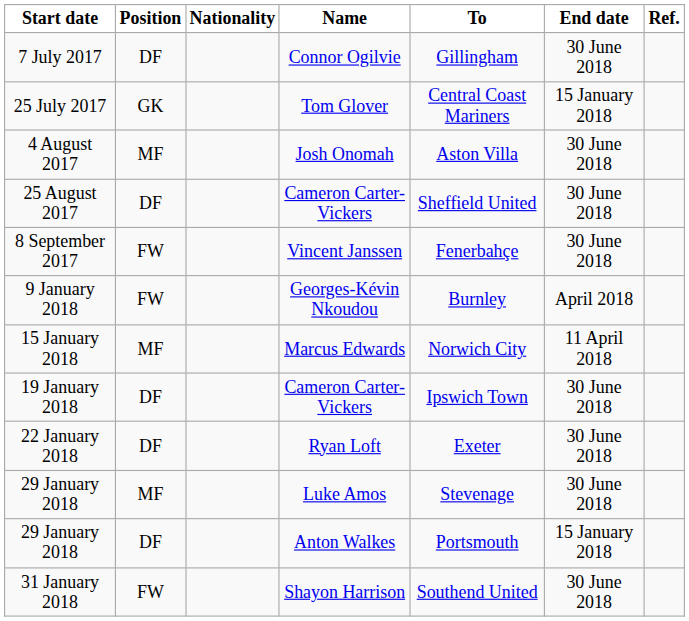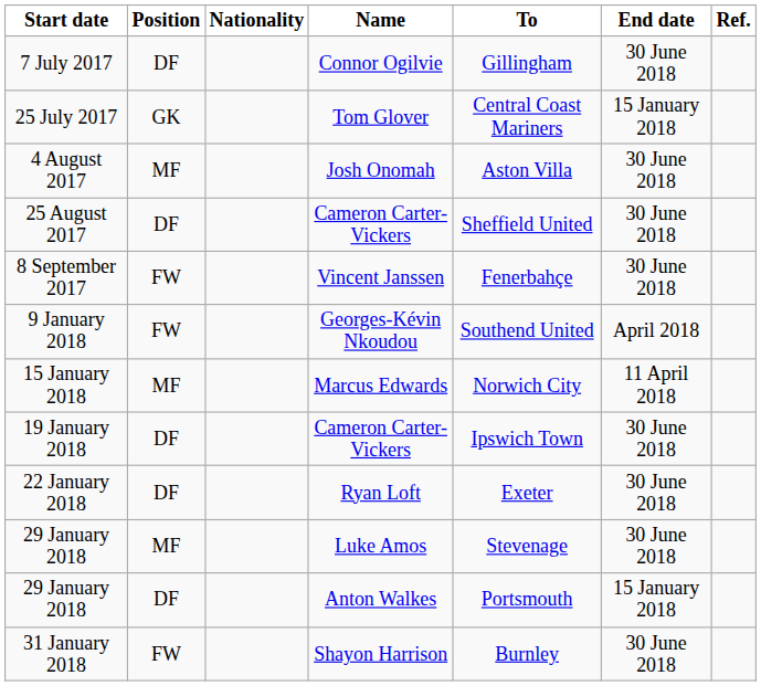 <table class="wikitable" style="text-align:center">
 <tr>
 <th style="background:#FFFFFF; color:#000000; width:120px;">Start date</th>
 <th style="background:#FFFFFF; color:#000000; width:50px;">Position</th>
 <th style="background:#FFFFFF; color:#000000; width:50px;">Nationality</th>
 <th style="background:#FFFFFF; color:#000000; width:170px;">Name</th>
 <th style="background:#FFFFFF; color:#000000; width:160px;">To</th>
 <th style="background:#FFFFFF; color:#000000; width:120px;">End date</th>
 <th style="background:#FFFFFF; color:#000000; width:30px;">Ref.</th>
 </tr>
 <tr>
 <td>7 July 2017</td>
 <td>DF</td>
 <td></td>
 <td><a href='#'>Connor Ogilvie</a></td>
 <td><a href='#'>Gillingham</a></td>
 <td>30 June 2018</td>
 <td></td>
 </tr>
 <tr>
 <td>25 July 2017</td>
 <td>GK</td>
 <td></td>
 <td><a href='#'>Tom Glover</a></td>
 <td><a href='#'>Central Coast Mariners</a></td>
 <td>15 January 2018</td>
 <td></td>
 </tr>
 <tr>
 <td>4 August 2017</td>
 <td>MF</td>
 <td></td>
 <td><a href='#'>Josh Onomah</a></td>
 <td><a href='#'>Aston Villa</a></td>
 <td>30 June 2018</td>
 <td></td>
 </tr>
 <tr>
 <td>25 August 2017</td>
 <td>DF</td>
 <td></td>
 <td><a href='#'>Cameron Carter-Vickers</a></td>
 <td><a href='#'>Sheffield United</a></td>
 <td>30 June 2018</td>
 <td></td>
 </tr>
 <tr>
 <td>8 September 2017</td>
 <td>FW</td>
 <td></td>
 <td><a href='#'>Vincent Janssen</a></td>
 <td><a href='#'>Fenerbahçe</a></td>
 <td>30 June 2018</td>
 <td></td>
 </tr>
 <tr>
 <td>9 January 2018</td>
 <td>FW</td>
 <td></td>
 <td><a href='#'>Georges-Kévin Nkoudou</a></td>
-<td><a href='#'>Burnley</a></td>
+<td><a href='#'>Southend United</a></td>
 <td>April 2018</td>
 <td></td>
 </tr>
 <tr>
 <td>15 January 2018</td>
 <td>MF</td>
 <td></td>
 <td><a href='#'>Marcus Edwards</a></td>
 <td><a href='#'>Norwich City</a></td>
 <td>11 April 2018</td>
 <td></td>
 </tr>
 <tr>
 <td>19 January 2018</td>
 <td>DF</td>
 <td></td>
 <td><a href='#'>Cameron Carter-Vickers</a></td>
 <td><a href='#'>Ipswich Town</a></td>
 <td>30 June 2018</td>
 <td></td>
 </tr>
 <tr>
 <td>22 January 2018</td>
 <td>DF</td>
 <td></td>
 <td><a href='#'>Ryan Loft</a></td>
 <td><a href='#'>Exeter</a></td>
 <td>30 June 2018</td>
 <td></td>
 </tr>
 <tr>
 <td>29 January 2018</td>
 <td>MF</td>
 <td></td>
 <td><a href='#'>Luke Amos</a></td>
 <td><a href='#'>Stevenage</a></td>
 <td>30 June 2018</td>
 <td></td>
 </tr>
 <tr>
 <td>29 January 2018</td>
 <td>DF</td>
 <td></td>
 <td><a href='#'>Anton Walkes</a></td>
 <td><a href='#'>Portsmouth</a></td>
 <td>15 January 2018</td>
 <td></td>
 </tr>
 <tr>
 <td>31 January 2018</td>
 <td>FW</td>
 <td></td>
 <td><a href='#'>Shayon Harrison</a></td>
-<td><a href='#'>Southend United</a></td>
+<td><a href='#'>Burnley</a></td>
 <td>30 June 2018</td>
 <td></td>
 </tr>
 </table>
